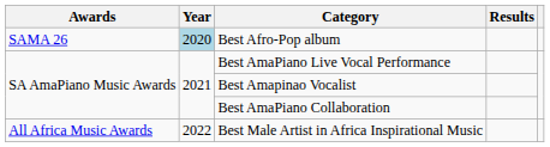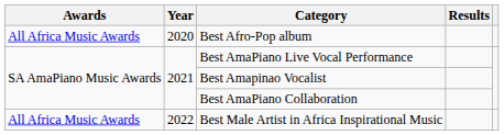 <table class="wikitable">
 <tr>
 <th>Awards</th>
 <th>Year</th>
 <th>Category</th>
 <th>Results</th>
 <th></th>
 </tr>
 <tr>
-<td><a href='#'>SAMA 26</a></td>
-<td style="background: lightblue;">2020</td>
+<td><a href='#'>All Africa Music Awards</a></td>
+<td>2020</td>
 <td>Best Afro-Pop album</td>
 <td></td>
 <td></td>
 </tr>
 <tr>
 <td rowspan="3">SA AmaPiano Music Awards</td>
 <td rowspan="3">2021</td>
 <td>Best AmaPiano Live Vocal Performance</td>
 <td></td>
 <td rowspan="3"></td>
 </tr>
 <tr>
 <td>Best Amapinao Vocalist</td>
 <td></td>
 </tr>
 <tr>
 <td>Best AmaPiano Collaboration</td>
 <td></td>
 </tr>
 <tr>
 <td><a href='#'>All Africa Music Awards</a></td>
 <td>2022</td>
 <td>Best Male Artist in Africa Inspirational Music</td>
 <td></td>
 <td></td>
 </tr>
 </table>
